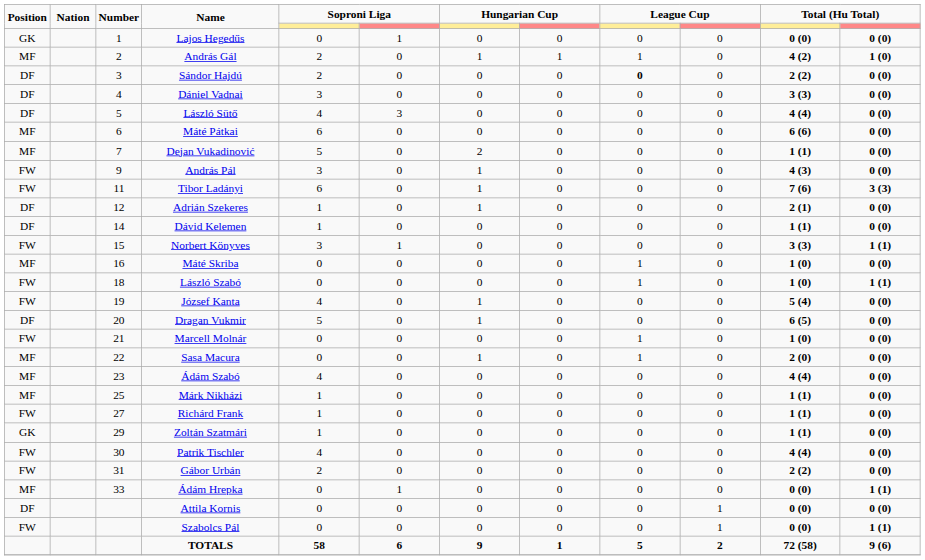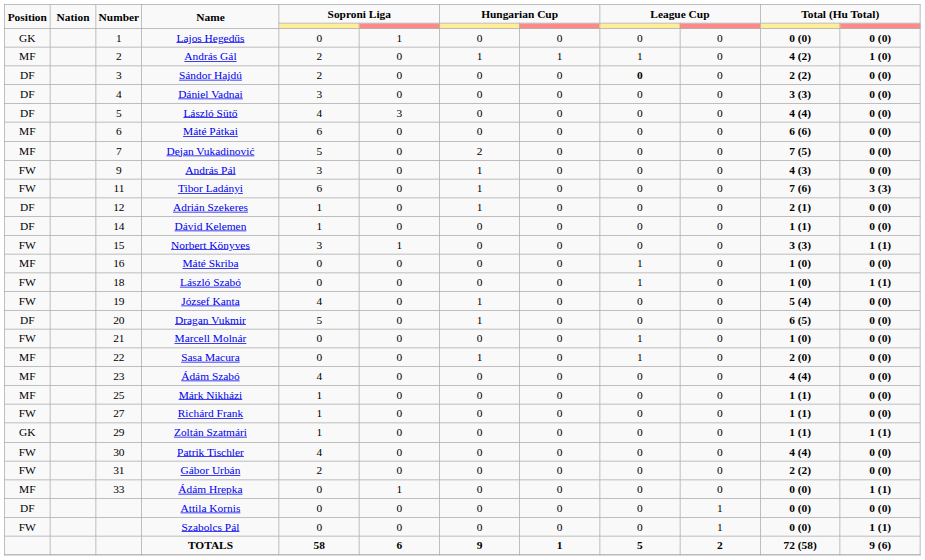 <table class="wikitable" style="font-size: 95%; text-align: center;">
 <tr>
 <td rowspan="2" width="5%" align="center"><strong>Position</strong></td>
 <td rowspan="2" width="5%" align="center"><strong>Nation</strong></td>
 <td rowspan="2" width="5%" align="center"><strong>Number</strong></td>
 <td rowspan="2" width="15%" align="center"><strong>Name</strong></td>
 <td colspan="2" align="center"><strong>Soproni Liga</strong></td>
 <td colspan="2" align="center"><strong>Hungarian Cup</strong></td>
 <td colspan="2" align="center"><strong>League Cup</strong></td>
 <td colspan="2" align="center"><strong>Total (Hu Total)</strong></td>
 </tr>
 <tr>
 <th width=60 style="background: #FFEE99"></th>
 <th width=60 style="background: #FF8888"></th>
 <th width=60 style="background: #FFEE99"></th>
 <th width=60 style="background: #FF8888"></th>
 <th width=60 style="background: #FFEE99"></th>
 <th width=60 style="background: #FF8888"></th>
 <th width=60 style="background: #FFEE99"></th>
 <th width=60 style="background: #FF8888"></th>
 </tr>
 <tr>
 <td>GK</td>
 <td></td>
 <td>1</td>
 <td><a href='#'>Lajos Hegedűs</a></td>
 <td>0</td>
 <td>1</td>
 <td>0</td>
 <td>0</td>
 <td>0</td>
 <td>0</td>
 <td><strong>0 (0)</strong></td>
 <td><strong>0 (0)</strong></td>
 </tr>
 <tr>
 <td>MF</td>
 <td></td>
 <td>2</td>
 <td><a href='#'>András Gál</a></td>
 <td>2</td>
 <td>0</td>
 <td>1</td>
 <td>1</td>
 <td>1</td>
 <td>0</td>
 <td><strong>4 (2)</strong></td>
 <td><strong>1 (0)</strong></td>
 </tr>
 <tr>
 <td>DF</td>
 <td></td>
 <td>3</td>
 <td><a href='#'>Sándor Hajdú</a></td>
 <td>2</td>
 <td>0</td>
 <td>0</td>
 <td>0</td>
 <td><strong>0</strong></td>
 <td>0</td>
 <td><strong>2 (2)</strong></td>
 <td><strong>0 (0)</strong></td>
 </tr>
 <tr>
 <td>DF</td>
 <td></td>
 <td>4</td>
 <td><a href='#'>Dániel Vadnai</a></td>
 <td>3</td>
 <td>0</td>
 <td>0</td>
 <td>0</td>
 <td>0</td>
 <td>0</td>
 <td><strong>3 (3)</strong></td>
 <td><strong>0 (0)</strong></td>
 </tr>
 <tr>
 <td>DF</td>
 <td></td>
 <td>5</td>
 <td><a href='#'>László Sütő</a></td>
 <td>4</td>
 <td>3</td>
 <td>0</td>
 <td>0</td>
 <td>0</td>
 <td>0</td>
 <td><strong>4 (4)</strong></td>
 <td><strong>0 (0)</strong></td>
 </tr>
 <tr>
 <td>MF</td>
 <td></td>
 <td>6</td>
 <td><a href='#'>Máté Pátkai</a></td>
 <td>6</td>
 <td>0</td>
 <td>0</td>
 <td>0</td>
 <td>0</td>
 <td>0</td>
 <td><strong>6 (6)</strong></td>
 <td><strong>0 (0)</strong></td>
 </tr>
 <tr>
 <td>MF</td>
 <td></td>
 <td>7</td>
 <td><a href='#'>Dejan Vukadinović</a></td>
 <td>5</td>
 <td>0</td>
 <td>2</td>
 <td>0</td>
 <td>0</td>
 <td>0</td>
-<td><strong>1 (1)</strong></td>
+<td><strong>7 (5)</strong></td>
 <td><strong>0 (0)</strong></td>
 </tr>
 <tr>
 <td>FW</td>
 <td></td>
 <td>9</td>
 <td><a href='#'>András Pál</a></td>
 <td>3</td>
 <td>0</td>
 <td>1</td>
 <td>0</td>
 <td>0</td>
 <td>0</td>
 <td><strong>4 (3)</strong></td>
 <td><strong>0 (0)</strong></td>
 </tr>
 <tr>
 <td>FW</td>
 <td></td>
 <td>11</td>
 <td><a href='#'>Tibor Ladányi</a></td>
 <td>6</td>
 <td>0</td>
 <td>1</td>
 <td>0</td>
 <td>0</td>
 <td>0</td>
 <td><strong>7 (6)</strong></td>
 <td><strong>3 (3)</strong></td>
 </tr>
 <tr>
 <td>DF</td>
 <td></td>
 <td>12</td>
 <td><a href='#'>Adrián Szekeres</a></td>
 <td>1</td>
 <td>0</td>
 <td>1</td>
 <td>0</td>
 <td>0</td>
 <td>0</td>
 <td><strong>2 (1)</strong></td>
 <td><strong>0 (0)</strong></td>
 </tr>
 <tr>
 <td>DF</td>
 <td></td>
 <td>14</td>
 <td><a href='#'>Dávid Kelemen</a></td>
 <td>1</td>
 <td>0</td>
 <td>0</td>
 <td>0</td>
 <td>0</td>
 <td>0</td>
 <td><strong>1 (1)</strong></td>
 <td><strong>0 (0)</strong></td>
 </tr>
 <tr>
 <td>FW</td>
 <td></td>
 <td>15</td>
 <td><a href='#'>Norbert Könyves</a></td>
 <td>3</td>
 <td>1</td>
 <td>0</td>
 <td>0</td>
 <td>0</td>
 <td>0</td>
 <td><strong>3 (3)</strong></td>
 <td><strong>1 (1)</strong></td>
 </tr>
 <tr>
 <td>MF</td>
 <td></td>
 <td>16</td>
 <td><a href='#'>Máté Skriba</a></td>
 <td>0</td>
 <td>0</td>
 <td>0</td>
 <td>0</td>
 <td>1</td>
 <td>0</td>
 <td><strong>1 (0)</strong></td>
 <td><strong>0 (0)</strong></td>
 </tr>
 <tr>
 <td>FW</td>
 <td></td>
 <td>18</td>
 <td><a href='#'>László Szabó</a></td>
 <td>0</td>
 <td>0</td>
 <td>0</td>
 <td>0</td>
 <td>1</td>
 <td>0</td>
 <td><strong>1 (0)</strong></td>
 <td><strong>1 (1)</strong></td>
 </tr>
 <tr>
 <td>FW</td>
 <td></td>
 <td>19</td>
 <td><a href='#'>József Kanta</a></td>
 <td>4</td>
 <td>0</td>
 <td>1</td>
 <td>0</td>
 <td>0</td>
 <td>0</td>
 <td><strong>5 (4)</strong></td>
 <td><strong>0 (0)</strong></td>
 </tr>
 <tr>
 <td>DF</td>
 <td></td>
 <td>20</td>
 <td><a href='#'>Dragan Vukmir</a></td>
 <td>5</td>
 <td>0</td>
 <td>1</td>
 <td>0</td>
 <td>0</td>
 <td>0</td>
 <td><strong>6 (5)</strong></td>
 <td><strong>0 (0)</strong></td>
 </tr>
 <tr>
 <td>FW</td>
 <td></td>
 <td>21</td>
 <td><a href='#'>Marcell Molnár</a></td>
 <td>0</td>
 <td>0</td>
 <td>0</td>
 <td>0</td>
 <td>1</td>
 <td>0</td>
 <td><strong>1 (0)</strong></td>
 <td><strong>0 (0)</strong></td>
 </tr>
 <tr>
 <td>MF</td>
 <td></td>
 <td>22</td>
 <td><a href='#'>Sasa Macura</a></td>
 <td>0</td>
 <td>0</td>
 <td>1</td>
 <td>0</td>
 <td>1</td>
 <td>0</td>
 <td><strong>2 (0)</strong></td>
 <td><strong>0 (0)</strong></td>
 </tr>
 <tr>
 <td>MF</td>
 <td></td>
 <td>23</td>
 <td><a href='#'>Ádám Szabó</a></td>
 <td>4</td>
 <td>0</td>
 <td>0</td>
 <td>0</td>
 <td>0</td>
 <td>0</td>
 <td><strong>4 (4)</strong></td>
 <td><strong>0 (0)</strong></td>
 </tr>
 <tr>
 <td>MF</td>
 <td></td>
 <td>25</td>
 <td><a href='#'>Márk Nikházi</a></td>
 <td>1</td>
 <td>0</td>
 <td>0</td>
 <td>0</td>
 <td>0</td>
 <td>0</td>
 <td><strong>1 (1)</strong></td>
 <td><strong>0 (0)</strong></td>
 </tr>
 <tr>
 <td>FW</td>
 <td></td>
 <td>27</td>
 <td><a href='#'>Richárd Frank</a></td>
 <td>1</td>
 <td>0</td>
 <td>0</td>
 <td>0</td>
 <td>0</td>
 <td>0</td>
 <td><strong>1 (1)</strong></td>
 <td><strong>0 (0)</strong></td>
 </tr>
 <tr>
 <td>GK</td>
 <td></td>
 <td>29</td>
 <td><a href='#'>Zoltán Szatmári</a></td>
 <td>1</td>
 <td>0</td>
 <td>0</td>
 <td>0</td>
 <td>0</td>
 <td>0</td>
 <td><strong>1 (1)</strong></td>
-<td><strong>0 (0)</strong></td>
+<td><strong>1 (1)</strong></td>
 </tr>
 <tr>
 <td>FW</td>
 <td></td>
 <td>30</td>
 <td><a href='#'>Patrik Tischler</a></td>
 <td>4</td>
 <td>0</td>
 <td>0</td>
 <td>0</td>
 <td>0</td>
 <td>0</td>
 <td><strong>4 (4)</strong></td>
 <td><strong>0 (0)</strong></td>
 </tr>
 <tr>
 <td>FW</td>
 <td></td>
 <td>31</td>
 <td><a href='#'>Gábor Urbán</a></td>
 <td>2</td>
 <td>0</td>
 <td>0</td>
 <td>0</td>
 <td>0</td>
 <td>0</td>
 <td><strong>2 (2)</strong></td>
 <td><strong>0 (0)</strong></td>
 </tr>
 <tr>
 <td>MF</td>
 <td></td>
 <td>33</td>
 <td><a href='#'>Ádám Hrepka</a></td>
 <td>0</td>
 <td>1</td>
 <td>0</td>
 <td>0</td>
 <td>0</td>
 <td>0</td>
 <td><strong>0 (0)</strong></td>
 <td><strong>1 (1)</strong></td>
 </tr>
 <tr>
 <td>DF</td>
 <td></td>
 <td></td>
 <td><a href='#'>Attila Kornis</a></td>
 <td>0</td>
 <td>0</td>
 <td>0</td>
 <td>0</td>
 <td>0</td>
 <td>1</td>
 <td><strong>0 (0)</strong></td>
 <td><strong>0 (0)</strong></td>
 </tr>
 <tr>
 <td>FW</td>
 <td></td>
 <td></td>
 <td><a href='#'>Szabolcs Pál</a></td>
 <td>0</td>
 <td>0</td>
 <td>0</td>
 <td>0</td>
 <td>0</td>
 <td>1</td>
 <td><strong>0 (0)</strong></td>
 <td><strong>1 (1)</strong></td>
 </tr>
 <tr>
 <td></td>
 <td></td>
 <td></td>
 <td><strong>TOTALS</strong></td>
 <td><strong>58</strong></td>
 <td><strong>6</strong></td>
 <td><strong>9</strong></td>
 <td><strong>1</strong></td>
 <td><strong>5</strong></td>
 <td><strong>2</strong></td>
 <td><strong>72 (58)</strong></td>
 <td><strong>9 (6)</strong></td>
 </tr>
 <tr>
 </tr>
 </table>
